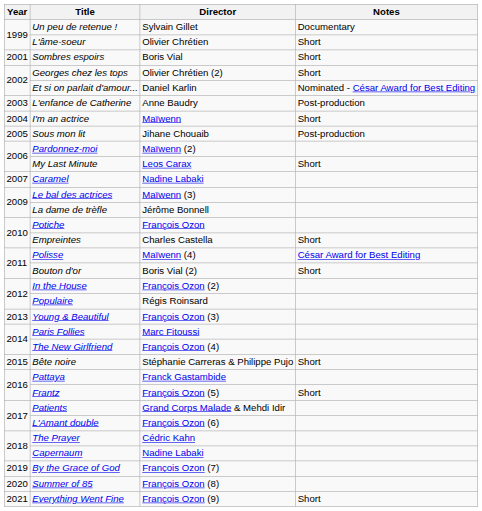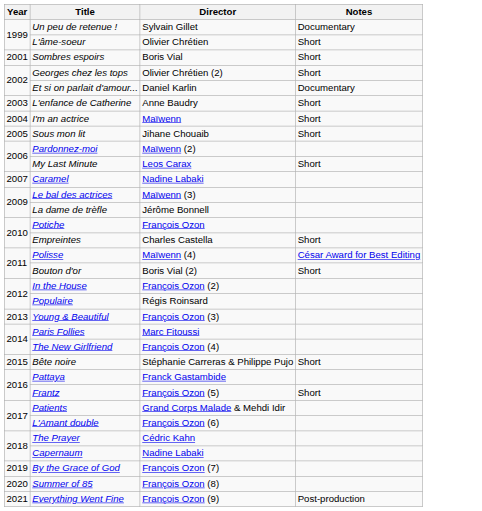 <table class="wikitable">
 <tr>
 <th>Year</th>
 <th>Title</th>
 <th>Director</th>
 <th>Notes</th>
 </tr>
 <tr>
 <td rowspan=2>1999</td>
 <td><em>Un peu de retenue !</em></td>
 <td>Sylvain Gillet</td>
 <td>Documentary</td>
 </tr>
 <tr>
 <td><em>L'âme-soeur</em></td>
 <td>Olivier Chrétien</td>
 <td>Short</td>
 </tr>
 <tr>
 <td>2001</td>
 <td><em>Sombres espoirs</em></td>
 <td>Boris Vial</td>
 <td>Short</td>
 </tr>
 <tr>
 <td rowspan=2>2002</td>
 <td><em>Georges chez les tops</em></td>
 <td>Olivier Chrétien (2)</td>
 <td>Short</td>
 </tr>
 <tr>
 <td><em>Et si on parlait d'amour...</em></td>
 <td>Daniel Karlin</td>
-<td>Nominated - <a href='#'>César Award for Best Editing</a></td>
+<td>Documentary</td>
 </tr>
 <tr>
 <td>2003</td>
 <td><em>L'enfance de Catherine</em></td>
 <td>Anne Baudry</td>
-<td>Post-production</td>
+<td>Short</td>
 </tr>
 <tr>
 <td>2004</td>
 <td><em>I'm an actrice</em></td>
 <td><a href='#'>Maïwenn</a></td>
 <td>Short</td>
 </tr>
 <tr>
 <td>2005</td>
 <td><em>Sous mon lit</em></td>
 <td>Jihane Chouaib</td>
-<td>Post-production</td>
+<td>Short</td>
 </tr>
 <tr>
 <td rowspan=2>2006</td>
 <td><em><a href='#'>Pardonnez-moi</a></em></td>
 <td><a href='#'>Maïwenn</a> (2)</td>
 <td></td>
 </tr>
 <tr>
 <td><em>My Last Minute</em></td>
 <td><a href='#'>Leos Carax</a></td>
 <td>Short</td>
 </tr>
 <tr>
 <td>2007</td>
 <td><em><a href='#'>Caramel</a></em></td>
 <td><a href='#'>Nadine Labaki</a></td>
 <td></td>
 </tr>
 <tr>
 <td rowspan=2>2009</td>
 <td><em><a href='#'>Le bal des actrices</a></em></td>
 <td><a href='#'>Maïwenn</a> (3)</td>
 <td></td>
 </tr>
 <tr>
 <td><em>La dame de trèfle</em></td>
 <td>Jérôme Bonnell</td>
 <td></td>
 </tr>
 <tr>
 <td rowspan=2>2010</td>
 <td><em><a href='#'>Potiche</a></em></td>
 <td><a href='#'>François Ozon</a></td>
 <td></td>
 </tr>
 <tr>
 <td><em>Empreintes</em></td>
 <td>Charles Castella</td>
 <td>Short</td>
 </tr>
 <tr>
 <td rowspan=2>2011</td>
 <td><em><a href='#'>Polisse</a></em></td>
 <td><a href='#'>Maïwenn</a> (4)</td>
 <td><a href='#'>César Award for Best Editing</a></td>
 </tr>
 <tr>
 <td><em>Bouton d'or</em></td>
 <td>Boris Vial (2)</td>
 <td>Short</td>
 </tr>
 <tr>
 <td rowspan=2>2012</td>
 <td><em><a href='#'>In the House</a></em></td>
 <td><a href='#'>François Ozon</a> (2)</td>
 <td></td>
 </tr>
 <tr>
 <td><em><a href='#'>Populaire</a></em></td>
 <td>Régis Roinsard</td>
 <td></td>
 </tr>
 <tr>
 <td>2013</td>
 <td><em><a href='#'>Young & Beautiful</a></em></td>
 <td><a href='#'>François Ozon</a> (3)</td>
 <td></td>
 </tr>
 <tr>
 <td rowspan=2>2014</td>
 <td><em><a href='#'>Paris Follies</a></em></td>
 <td><a href='#'>Marc Fitoussi</a></td>
 <td></td>
 </tr>
 <tr>
 <td><em><a href='#'>The New Girlfriend</a></em></td>
 <td><a href='#'>François Ozon</a> (4)</td>
 <td></td>
 </tr>
 <tr>
 <td>2015</td>
 <td><em>Bête noire</em></td>
 <td>Stéphanie Carreras & Philippe Pujo</td>
 <td>Short</td>
 </tr>
 <tr>
 <td rowspan=2>2016</td>
 <td><em><a href='#'>Pattaya</a></em></td>
 <td><a href='#'>Franck Gastambide</a></td>
 <td></td>
 </tr>
 <tr>
 <td><em><a href='#'>Frantz</a></em></td>
 <td><a href='#'>François Ozon</a> (5)</td>
 <td>Short</td>
 </tr>
 <tr>
 <td rowspan=2>2017</td>
 <td><em><a href='#'>Patients</a></em></td>
 <td><a href='#'>Grand Corps Malade</a> & Mehdi Idir</td>
 <td></td>
 </tr>
 <tr>
 <td><em><a href='#'>L'Amant double</a></em></td>
 <td><a href='#'>François Ozon</a> (6)</td>
 <td></td>
 </tr>
 <tr>
 <td rowspan=2>2018</td>
 <td><em><a href='#'>The Prayer</a></em></td>
 <td><a href='#'>Cédric Kahn</a></td>
 <td></td>
 </tr>
 <tr>
 <td><em><a href='#'>Capernaum</a></em></td>
 <td><a href='#'>Nadine Labaki</a></td>
 <td></td>
 </tr>
 <tr>
 <td>2019</td>
 <td><em><a href='#'>By the Grace of God</a></em></td>
 <td><a href='#'>François Ozon</a> (7)</td>
 <td></td>
 </tr>
 <tr>
 <td>2020</td>
 <td><em><a href='#'>Summer of 85</a></em></td>
 <td><a href='#'>François Ozon</a> (8)</td>
 <td></td>
 </tr>
 <tr>
 <td>2021</td>
 <td><em><a href='#'>Everything Went Fine</a></em></td>
 <td><a href='#'>François Ozon</a> (9)</td>
-<td>Short</td>
+<td>Post-production</td>
 </tr>
 </table>
